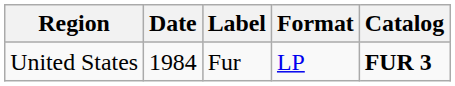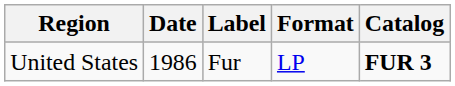 <table class="wikitable">
 <tr>
 <th>Region</th>
 <th>Date</th>
 <th>Label</th>
 <th>Format</th>
 <th>Catalog</th>
 </tr>
 <tr>
 <td>United States</td>
-<td>1984</td>
+<td>1986</td>
 <td>Fur</td>
 <td><a href='#'>LP</a></td>
 <td><strong>FUR 3</strong></td>
 </tr>
 </table>
